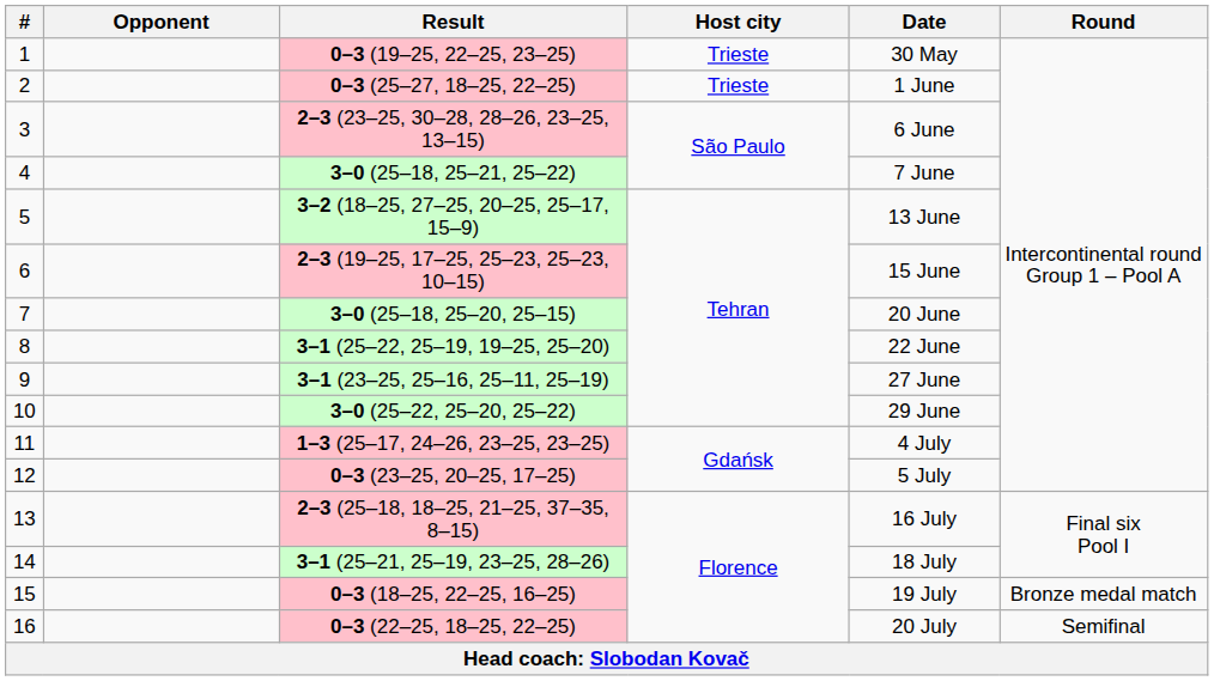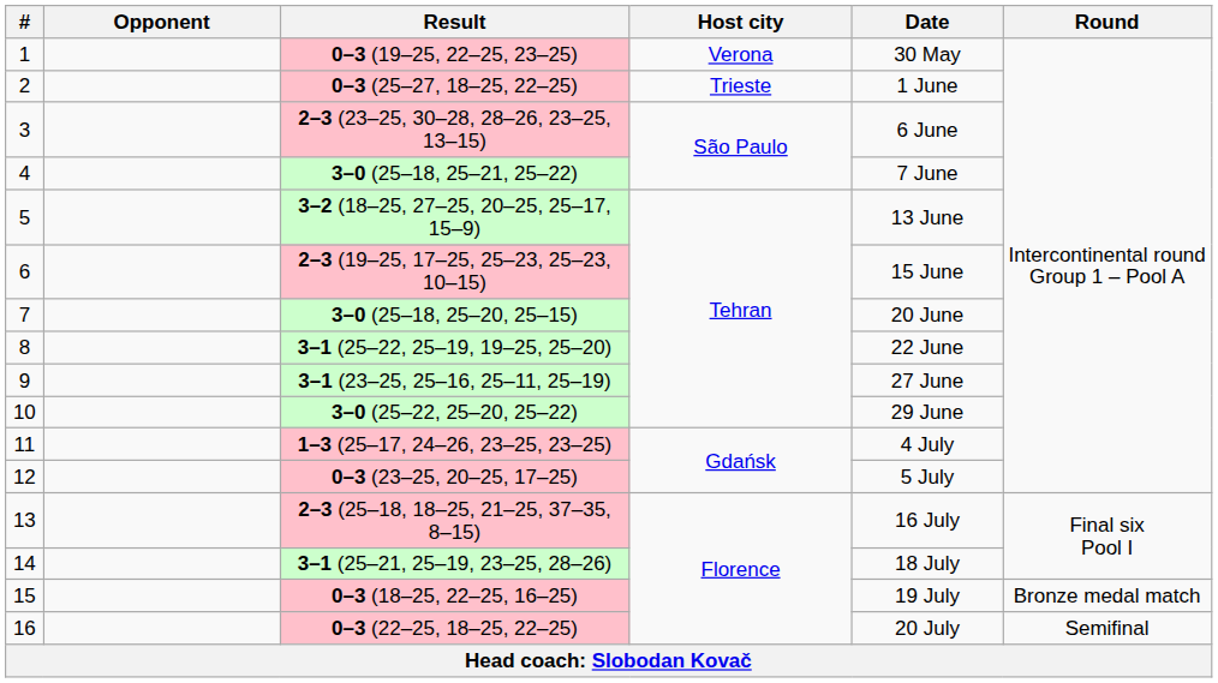 <table class="wikitable" style="text-align: center;font-size:90%;">
 <tr>
 <th width=20>#</th>
 <th width=160>Opponent</th>
 <th width=240>Result</th>
 <th width=150>Host city</th>
 <th width=100>Date</th>
 <th width=140>Round</th>
 </tr>
 <tr>
 <td>1</td>
 <td align=left></td>
 <td bgcolor=pink><strong>0–3</strong> (19–25, 22–25, 23–25)</td>
-<td> <a href='#'>Trieste</a></td>
+<td> <a href='#'>Verona</a></td>
 <td>30 May</td>
 <td rowspan=12>Intercontinental round<br>Group 1 – Pool A</td>
 </tr>
 <tr>
 <td>2</td>
 <td align=left></td>
 <td bgcolor=pink><strong>0–3</strong> (25–27, 18–25, 22–25)</td>
 <td> <a href='#'>Trieste</a></td>
 <td>1 June</td>
 </tr>
 <tr>
 <td>3</td>
 <td align=left></td>
 <td bgcolor=pink><strong>2–3</strong> (23–25, 30–28, 28–26, 23–25, 13–15)</td>
 <td rowspan=2> <a href='#'>São Paulo</a></td>
 <td>6 June</td>
 </tr>
 <tr>
 <td>4</td>
 <td align=left></td>
 <td bgcolor=ccffcc><strong>3–0</strong> (25–18, 25–21, 25–22)</td>
 <td>7 June</td>
 </tr>
 <tr>
 <td>5</td>
 <td align=left></td>
 <td bgcolor=ccffcc><strong>3–2</strong> (18–25, 27–25, 20–25, 25–17, 15–9)</td>
 <td rowspan=6> <a href='#'>Tehran</a></td>
 <td>13 June</td>
 </tr>
 <tr>
 <td>6</td>
 <td align=left></td>
 <td bgcolor=pink><strong>2–3</strong> (19–25, 17–25, 25–23, 25–23, 10–15)</td>
 <td>15 June</td>
 </tr>
 <tr>
 <td>7</td>
 <td align=left></td>
 <td bgcolor=ccffcc><strong>3–0</strong> (25–18, 25–20, 25–15)</td>
 <td>20 June</td>
 </tr>
 <tr>
 <td>8</td>
 <td align=left></td>
 <td bgcolor=ccffcc><strong>3–1</strong> (25–22, 25–19, 19–25, 25–20)</td>
 <td>22 June</td>
 </tr>
 <tr>
 <td>9</td>
 <td align=left></td>
 <td bgcolor=ccffcc><strong>3–1</strong> (23–25, 25–16, 25–11, 25–19)</td>
 <td>27 June</td>
 </tr>
 <tr>
 <td>10</td>
 <td align=left></td>
 <td bgcolor=ccffcc><strong>3–0</strong> (25–22, 25–20, 25–22)</td>
 <td>29 June</td>
 </tr>
 <tr>
 <td>11</td>
 <td align=left></td>
 <td bgcolor=pink><strong>1–3</strong> (25–17, 24–26, 23–25, 23–25)</td>
 <td rowspan=2> <a href='#'>Gdańsk</a></td>
 <td>4 July</td>
 </tr>
 <tr>
 <td>12</td>
 <td align=left></td>
 <td bgcolor=pink><strong>0–3</strong> (23–25, 20–25, 17–25)</td>
 <td>5 July</td>
 </tr>
 <tr>
 <td>13</td>
 <td align=left></td>
 <td bgcolor=pink><strong>2–3</strong> (25–18, 18–25, 21–25, 37–35, 8–15)</td>
 <td rowspan=4> <a href='#'>Florence</a></td>
 <td>16 July</td>
 <td rowspan=2>Final six<br>Pool I</td>
 </tr>
 <tr>
 <td>14</td>
 <td align=left></td>
 <td bgcolor=ccffcc><strong>3–1</strong> (25–21, 25–19, 23–25, 28–26)</td>
 <td>18 July</td>
 </tr>
 <tr>
 <td>15</td>
 <td align=left></td>
 <td bgcolor=pink><strong>0–3</strong> (18–25, 22–25, 16–25)</td>
 <td>19 July</td>
 <td>Bronze medal match</td>
 </tr>
 <tr>
 <td>16</td>
 <td align=left></td>
 <td bgcolor=pink><strong>0–3</strong> (22–25, 18–25, 22–25)</td>
 <td>20 July</td>
 <td>Semifinal</td>
 </tr>
 <tr>
 <th colspan=6>Head coach:  <a href='#'>Slobodan Kovač</a></th>
 </tr>
 </table>
